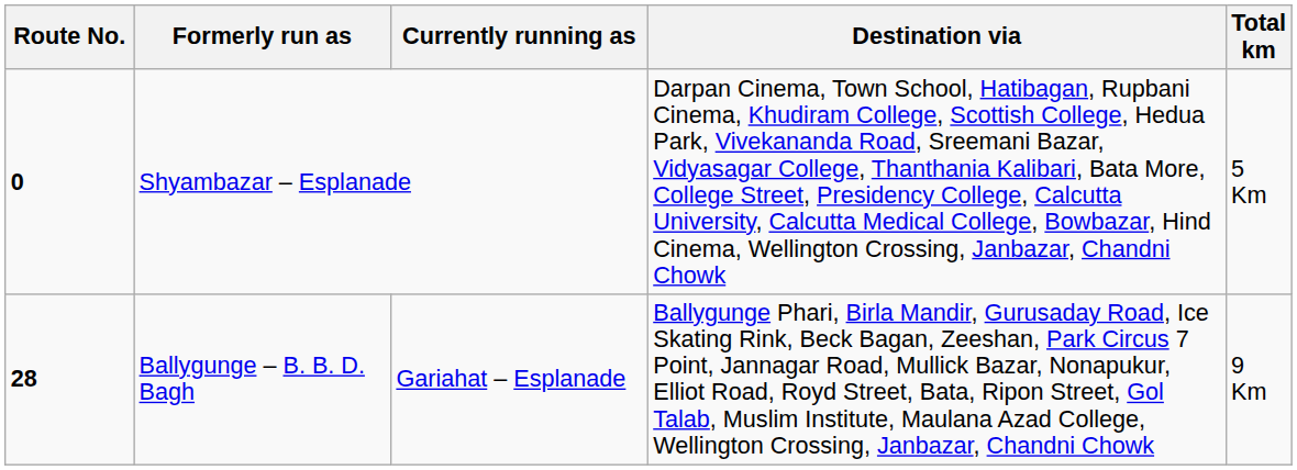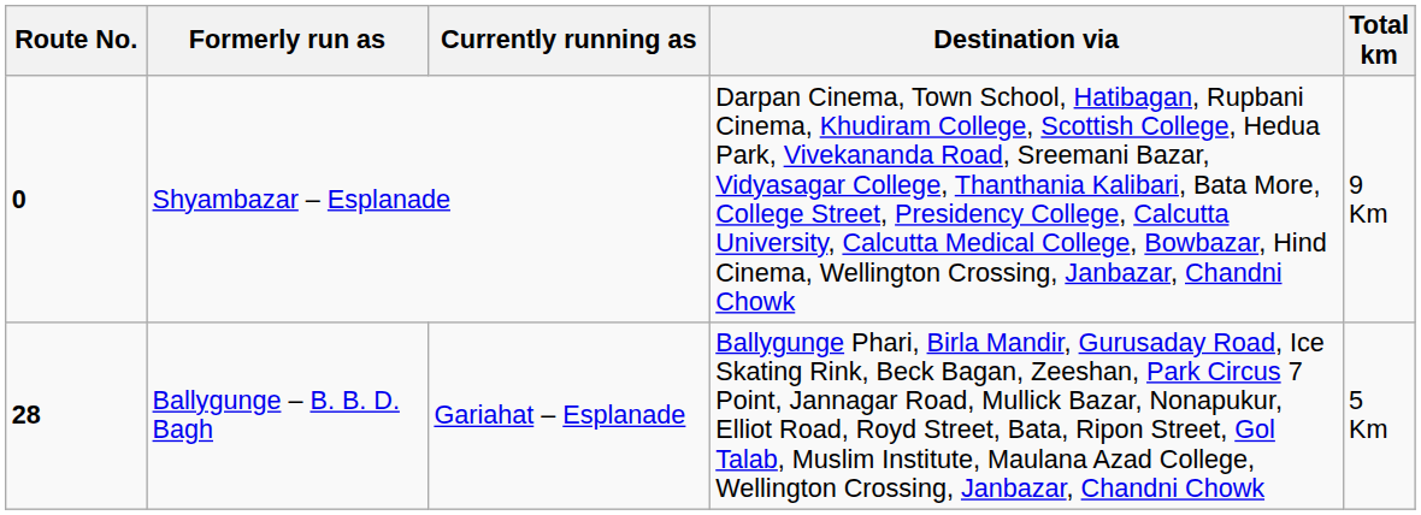 <table class="wikitable sortable">
 <tr align=center>
 <th width="10%">Route No.</th>
 <th width="20%">Formerly run as</th>
 <th width="20%">Currently running as</th>
 <th width="45%">Destination via</th>
 <th width="10%">Total km</th>
 </tr>
 <tr>
 <td><strong>0</strong></td>
 <td colspan="2"><a href='#'>Shyambazar</a> – <a href='#'>Esplanade</a></td>
 <td>Darpan Cinema, Town School, <a href='#'>Hatibagan</a>, Rupbani Cinema, <a href='#'>Khudiram College</a>, <a href='#'>Scottish College</a>, Hedua Park, <a href='#'>Vivekananda Road</a>, Sreemani Bazar, <a href='#'>Vidyasagar College</a>, <a href='#'>Thanthania Kalibari</a>, Bata More, <a href='#'>College Street</a>, <a href='#'>Presidency College</a>, <a href='#'>Calcutta University</a>, <a href='#'>Calcutta Medical College</a>, <a href='#'>Bowbazar</a>, Hind Cinema, Wellington Crossing, <a href='#'>Janbazar</a>, <a href='#'>Chandni Chowk</a></td>
-<td>5 Km</td>
+<td>9 Km</td>
 </tr>
 <tr>
 <td><strong>28</strong></td>
 <td><a href='#'>Ballygunge</a> – <a href='#'>B. B. D. Bagh</a></td>
 <td><a href='#'>Gariahat</a> – <a href='#'>Esplanade</a></td>
 <td><a href='#'>Ballygunge</a> Phari, <a href='#'>Birla Mandir</a>, <a href='#'>Gurusaday Road</a>, Ice Skating Rink, Beck Bagan, Zeeshan, <a href='#'>Park Circus</a> 7 Point, Jannagar Road, Mullick Bazar, Nonapukur, Elliot Road, Royd Street, Bata, Ripon Street, <a href='#'>Gol Talab</a>, Muslim Institute, Maulana Azad College, Wellington Crossing, <a href='#'>Janbazar</a>, <a href='#'>Chandni Chowk</a></td>
-<td>9 Km</td>
+<td>5 Km</td>
 </tr>
 </table>
